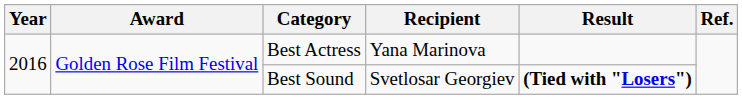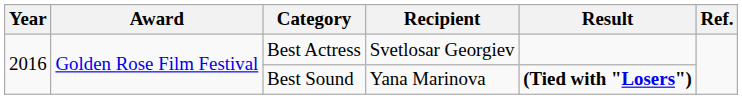 <table class="wikitable">
 <tr>
 <th>Year</th>
 <th>Award</th>
 <th>Category</th>
 <th>Recipient</th>
 <th>Result</th>
 <th>Ref.</th>
 </tr>
 <tr>
 <td rowspan="2">2016</td>
 <td rowspan="2"><a href='#'>Golden Rose Film Festival</a></td>
 <td>Best Actress</td>
-<td>Yana Marinova</td>
+<td>Svetlosar Georgiev</td>
 <td></td>
 <td rowspan="2"></td>
 </tr>
 <tr>
 <td>Best Sound</td>
-<td>Svetlosar Georgiev</td>
+<td>Yana Marinova</td>
 <td><strong> (Tied with "<a href='#'>Losers</a>")</strong></td>
 </tr>
 </table>
